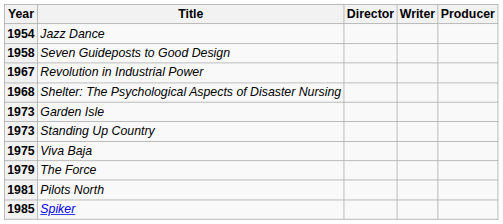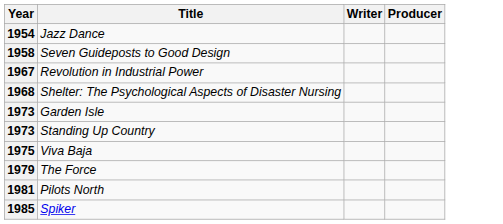 <table class="wikitable sortable">
 <tr>
 <th>Year</th>
 <th>Title</th>
-<th>Director</th>
 <th>Writer</th>
 <th>Producer</th>
 </tr>
 <tr>
 <th>1954</th>
 <td><em>Jazz Dance</em></td>
 <td></td>
 <td></td>
-<td></td>
 </tr>
 <tr>
 <th>1958</th>
 <td><em>Seven Guideposts to Good Design</em></td>
-<td></td>
 <td></td>
 <td></td>
 </tr>
 <tr>
 <th>1967</th>
 <td><em>Revolution in Industrial Power</em></td>
 <td></td>
 <td></td>
-<td></td>
 </tr>
 <tr>
 <th>1968</th>
 <td><em>Shelter: The Psychological Aspects of Disaster Nursing</em></td>
-<td></td>
 <td></td>
 <td></td>
 </tr>
 <tr>
 <th>1973</th>
 <td><em>Garden Isle</em></td>
 <td></td>
 <td></td>
-<td></td>
 </tr>
 <tr>
 <th>1973</th>
 <td><em>Standing Up Country</em></td>
-<td></td>
 <td></td>
 <td></td>
 </tr>
 <tr>
 <th>1975</th>
 <td><em>Viva Baja</em></td>
 <td></td>
 <td></td>
-<td></td>
 </tr>
 <tr>
 <th>1979</th>
 <td><em>The Force</em></td>
-<td></td>
 <td></td>
 <td></td>
 </tr>
 <tr>
 <th>1981</th>
 <td><em>Pilots North</em></td>
 <td></td>
 <td></td>
-<td></td>
 </tr>
 <tr>
 <th>1985</th>
 <td><em><a href='#'>Spiker</a></em></td>
 <td></td>
 <td></td>
-<td></td>
 </tr>
 </table>
